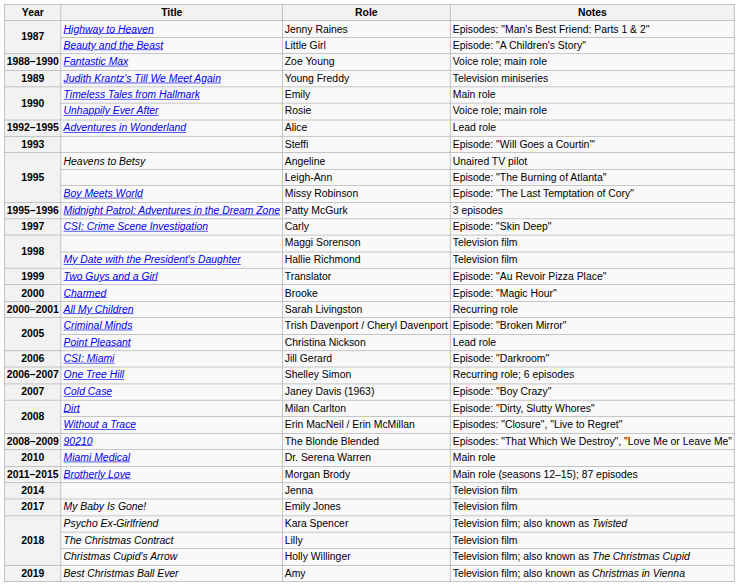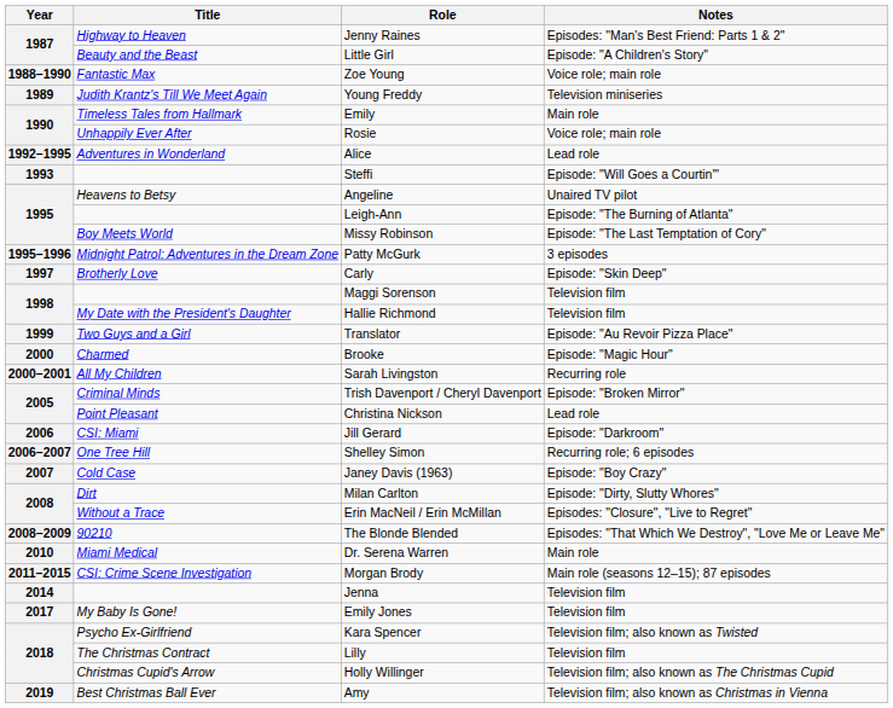 <table class="wikitable plainrowheaders sortable">
 <tr>
 <th scope="col">Year</th>
 <th scope="col">Title</th>
 <th scope="col">Role</th>
 <th scope="col" class="unsortable">Notes</th>
 </tr>
 <tr>
 <th scope="row" rowspan="2">1987</th>
 <td><em><a href='#'>Highway to Heaven</a></em></td>
 <td>Jenny Raines</td>
 <td>Episodes: "Man's Best Friend: Parts 1 & 2"</td>
 </tr>
 <tr>
 <td><em><a href='#'>Beauty and the Beast</a></em></td>
 <td>Little Girl</td>
 <td>Episode: "A Children's Story"</td>
 </tr>
 <tr>
 <th scope="row">1988–1990</th>
 <td><em><a href='#'>Fantastic Max</a></em></td>
 <td>Zoe Young</td>
 <td>Voice role; main role</td>
 </tr>
 <tr>
 <th scope="row">1989</th>
 <td><em><a href='#'>Judith Krantz's Till We Meet Again</a></em></td>
 <td>Young Freddy</td>
 <td>Television miniseries</td>
 </tr>
 <tr>
 <th scope="row" rowspan="2">1990</th>
 <td><em><a href='#'>Timeless Tales from Hallmark</a></em></td>
 <td>Emily</td>
 <td>Main role</td>
 </tr>
 <tr>
 <td><em><a href='#'>Unhappily Ever After</a></em></td>
 <td>Rosie</td>
 <td>Voice role; main role</td>
 </tr>
 <tr>
 <th scope="row">1992–1995</th>
 <td><em><a href='#'>Adventures in Wonderland</a></em></td>
 <td>Alice</td>
 <td>Lead role</td>
 </tr>
 <tr>
 <th scope="row">1993</th>
 <td><em></em></td>
 <td>Steffi</td>
 <td>Episode: "Will Goes a Courtin'"</td>
 </tr>
 <tr>
 <th scope="row" rowspan="3">1995</th>
 <td><em>Heavens to Betsy</em></td>
 <td>Angeline</td>
 <td>Unaired TV pilot</td>
 </tr>
 <tr>
 <td><em></em></td>
 <td>Leigh-Ann</td>
 <td>Episode: "The Burning of Atlanta"</td>
 </tr>
 <tr>
 <td><em><a href='#'>Boy Meets World</a></em></td>
 <td>Missy Robinson</td>
 <td>Episode: "The Last Temptation of Cory"</td>
 </tr>
 <tr>
 <th scope="row">1995–1996</th>
 <td><em><a href='#'>Midnight Patrol: Adventures in the Dream Zone</a></em></td>
 <td>Patty McGurk</td>
 <td>3 episodes</td>
 </tr>
 <tr>
 <th scope="row">1997</th>
-<td><em><a href='#'>CSI: Crime Scene Investigation</a></em></td>
+<td><em><a href='#'>Brotherly Love</a></em></td>
 <td>Carly</td>
 <td>Episode: "Skin Deep"</td>
 </tr>
 <tr>
 <th scope="row" rowspan="2">1998</th>
 <td><em></em></td>
 <td>Maggi Sorenson</td>
 <td>Television film</td>
 </tr>
 <tr>
 <td><em><a href='#'>My Date with the President's Daughter</a></em></td>
 <td>Hallie Richmond</td>
 <td>Television film</td>
 </tr>
 <tr>
 <th scope="row">1999</th>
 <td><em><a href='#'>Two Guys and a Girl</a></em></td>
 <td>Translator</td>
 <td>Episode: "Au Revoir Pizza Place"</td>
 </tr>
 <tr>
 <th scope="row">2000</th>
 <td><em><a href='#'>Charmed</a></em></td>
 <td>Brooke</td>
 <td>Episode: "Magic Hour"</td>
 </tr>
 <tr>
 <th scope="row">2000–2001</th>
 <td><em><a href='#'>All My Children</a></em></td>
 <td>Sarah Livingston</td>
 <td>Recurring role</td>
 </tr>
 <tr>
 <th scope="row" rowspan="2">2005</th>
 <td><em><a href='#'>Criminal Minds</a></em></td>
 <td>Trish Davenport / Cheryl Davenport</td>
 <td>Episode: "Broken Mirror"</td>
 </tr>
 <tr>
 <td><em><a href='#'>Point Pleasant</a></em></td>
 <td>Christina Nickson</td>
 <td>Lead role</td>
 </tr>
 <tr>
 <th scope="row">2006</th>
 <td><em><a href='#'>CSI: Miami</a></em></td>
 <td>Jill Gerard</td>
 <td>Episode: "Darkroom"</td>
 </tr>
 <tr>
 <th scope="row">2006–2007</th>
 <td><em><a href='#'>One Tree Hill</a></em></td>
 <td>Shelley Simon</td>
 <td>Recurring role; 6 episodes</td>
 </tr>
 <tr>
 <th scope="row">2007</th>
 <td><em><a href='#'>Cold Case</a></em></td>
 <td>Janey Davis (1963)</td>
 <td>Episode: "Boy Crazy"</td>
 </tr>
 <tr>
 <th scope="row" rowspan="2">2008</th>
 <td><em><a href='#'>Dirt</a></em></td>
 <td>Milan Carlton</td>
 <td>Episode: "Dirty, Slutty Whores"</td>
 </tr>
 <tr>
 <td><em><a href='#'>Without a Trace</a></em></td>
 <td>Erin MacNeil / Erin McMillan</td>
 <td>Episodes: "Closure", "Live to Regret"</td>
 </tr>
 <tr>
 <th scope="row">2008–2009</th>
 <td><em><a href='#'>90210</a></em></td>
 <td>The Blonde Blended</td>
 <td>Episodes: "That Which We Destroy", "Love Me or Leave Me"</td>
 </tr>
 <tr>
 <th scope="row">2010</th>
 <td><em><a href='#'>Miami Medical</a></em></td>
 <td>Dr. Serena Warren</td>
 <td>Main role</td>
 </tr>
 <tr>
 <th scope="row">2011–2015</th>
-<td><em><a href='#'>Brotherly Love</a></em></td>
+<td><em><a href='#'>CSI: Crime Scene Investigation</a></em></td>
 <td>Morgan Brody</td>
 <td>Main role (seasons 12–15); 87 episodes</td>
 </tr>
 <tr>
 <th scope="row">2014</th>
 <td><em></em></td>
 <td>Jenna</td>
 <td>Television film</td>
 </tr>
 <tr>
 <th scope="row">2017</th>
 <td><em>My Baby Is Gone!</em></td>
 <td>Emily Jones</td>
 <td>Television film</td>
 </tr>
 <tr>
 <th scope="row" rowspan="3">2018</th>
 <td><em>Psycho Ex-Girlfriend</em></td>
 <td>Kara Spencer</td>
 <td>Television film; also known as <em>Twisted</em></td>
 </tr>
 <tr>
 <td><em>The Christmas Contract</em></td>
 <td>Lilly</td>
 <td>Television film</td>
 </tr>
 <tr>
 <td><em>Christmas Cupid's Arrow</em></td>
 <td>Holly Willinger</td>
 <td>Television film; also known as <em>The Christmas Cupid</em></td>
 </tr>
 <tr>
 <th scope="row">2019</th>
 <td><em>Best Christmas Ball Ever</em></td>
 <td>Amy</td>
 <td>Television film; also known as <em>Christmas in Vienna</em></td>
 </tr>
 </table>
